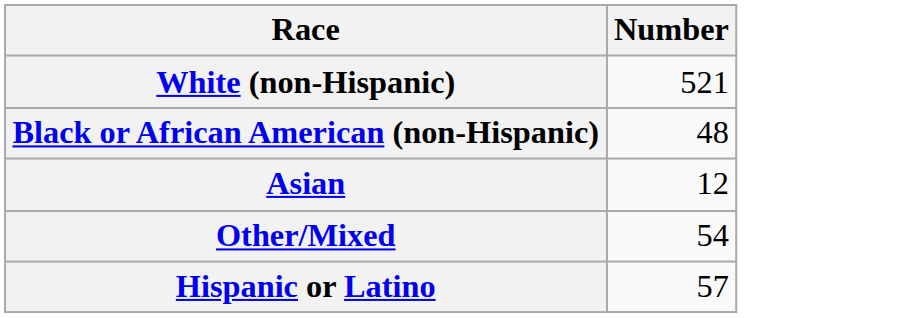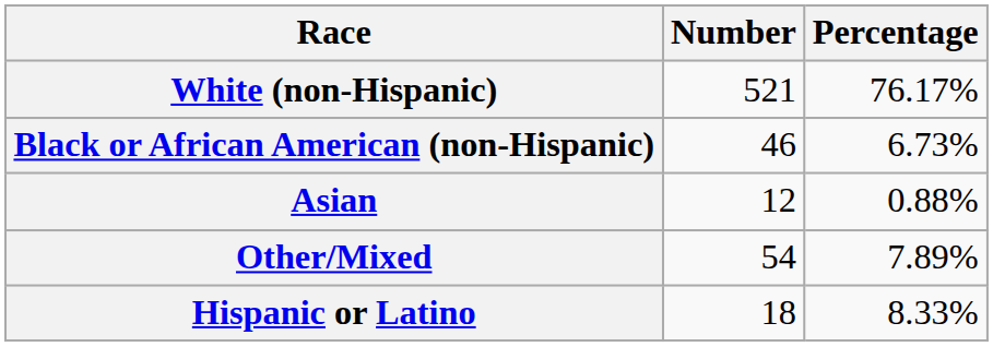 <table class="wikitable" style="text-align:right">
 <tr>
 <th scope="col">Race</th>
 <th scope="col">Number</th>
+<th scope="col">Percentage</th>
 </tr>
 <tr>
 <th scope="row"><a href='#'>White</a> (non-Hispanic)</th>
 <td>521</td>
+<td>76.17%</td>
 </tr>
 <tr>
 <th scope="row"><a href='#'>Black or African American</a> (non-Hispanic)</th>
-<td>48</td>
+<td>46</td>
+<td>6.73%</td>
 </tr>
 <tr>
 <th scope="row"><a href='#'>Asian</a></th>
 <td>12</td>
+<td>0.88%</td>
 </tr>
 <tr>
 <th scope="row"><a href='#'>Other/Mixed</a></th>
 <td>54</td>
+<td>7.89%</td>
 </tr>
 <tr>
 <th scope="row"><a href='#'>Hispanic</a> or <a href='#'>Latino</a></th>
-<td>57</td>
+<td>18</td>
+<td>8.33%</td>
 </tr>
 </table>
